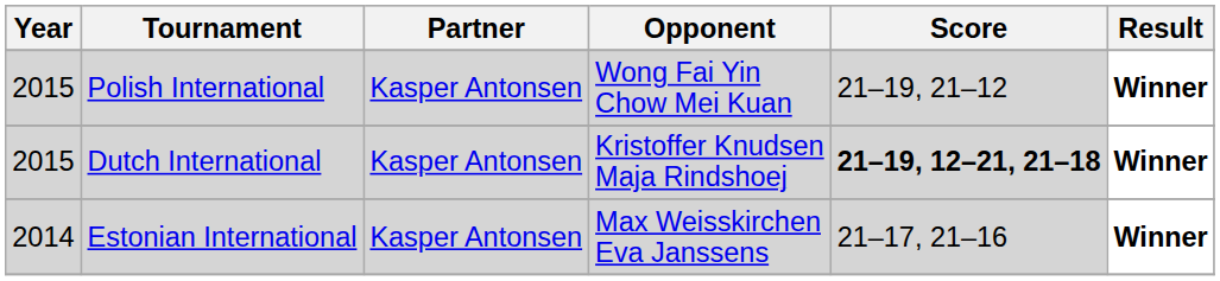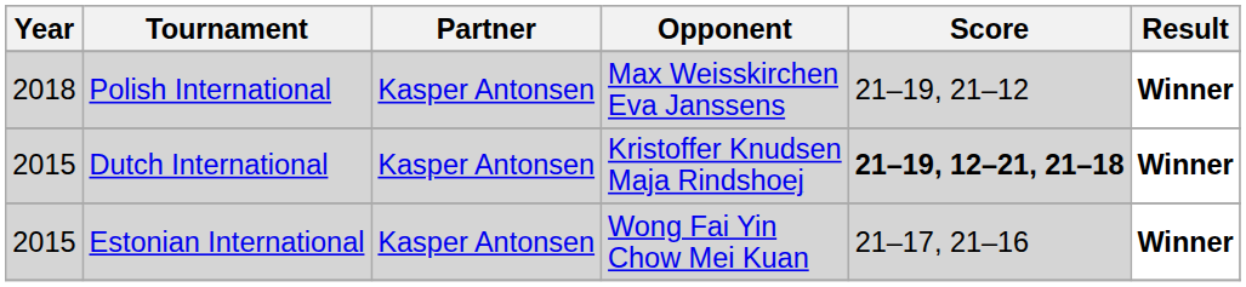 <table class="sortable wikitable" style="font-size: 90%;">
 <tr>
 <th>Year</th>
 <th>Tournament</th>
 <th>Partner</th>
 <th>Opponent</th>
 <th>Score</th>
 <th>Result</th>
 </tr>
 <tr>
 </tr>
 <tr style="background:#D5D5D5">
-<td align="center">2015</td>
+<td align="center">2018</td>
 <td align="left"><a href='#'>Polish International</a></td>
 <td align="left"> <a href='#'>Kasper Antonsen</a></td>
-<td align="left"> <a href='#'>Wong Fai Yin</a> <br>  <a href='#'>Chow Mei Kuan</a></td>
+<td align="left"> <a href='#'>Max Weisskirchen</a> <br>  <a href='#'>Eva Janssens</a></td>
 <td align="left">21–19, 21–12</td>
 <td style="text-align:left; background:white"> <strong>Winner</strong></td>
 </tr>
 <tr>
 </tr>
 <tr style="background:#D5D5D5">
 <td align="center">2015</td>
 <td align="left"><a href='#'>Dutch International</a></td>
 <td align="left"> <a href='#'>Kasper Antonsen</a></td>
 <td align="left"> <a href='#'>Kristoffer Knudsen</a> <br>  <a href='#'>Maja Rindshoej</a></td>
 <td align="left"><strong>21–19, 12–21, 21–18</strong></td>
 <td style="text-align:left; background:white"> <strong>Winner</strong></td>
 </tr>
 <tr>
 </tr>
 <tr style="background:#D5D5D5">
-<td align="center">2014</td>
+<td align="center">2015</td>
 <td align="left"><a href='#'>Estonian International</a></td>
 <td align="left"> <a href='#'>Kasper Antonsen</a></td>
-<td align="left"> <a href='#'>Max Weisskirchen</a> <br>  <a href='#'>Eva Janssens</a></td>
+<td align="left"> <a href='#'>Wong Fai Yin</a> <br>  <a href='#'>Chow Mei Kuan</a></td>
 <td align="left">21–17, 21–16</td>
 <td style="text-align:left; background:white"> <strong>Winner</strong></td>
 </tr>
 <tr>
 </tr>
 </table>
